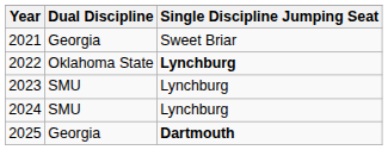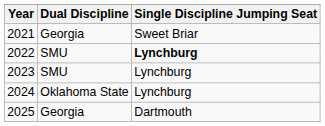 <table class="wikitable sortable mw-collapsible">
 <tr>
 </tr>
 <tr>
 <th>Year</th>
 <th>Dual Discipline</th>
 <th>Single Discipline Jumping Seat</th>
 </tr>
 <tr>
 <td>2021</td>
 <td>Georgia</td>
 <td>Sweet Briar</td>
 </tr>
 <tr>
 <td>2022</td>
-<td>Oklahoma State</td>
+<td>SMU</td>
 <td><strong>Lynchburg</strong></td>
 </tr>
 <tr>
 <td>2023</td>
 <td>SMU</td>
 <td>Lynchburg</td>
 </tr>
 <tr>
 <td>2024</td>
-<td>SMU</td>
+<td>Oklahoma State</td>
 <td>Lynchburg</td>
 </tr>
 <tr>
 <td>2025</td>
 <td>Georgia</td>
-<td><strong>Dartmouth</strong></td>
+<td>Dartmouth</td>
 </tr>
 </table>
